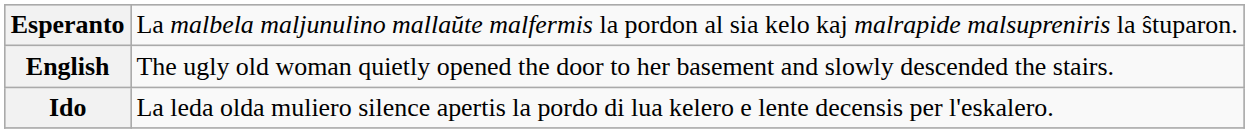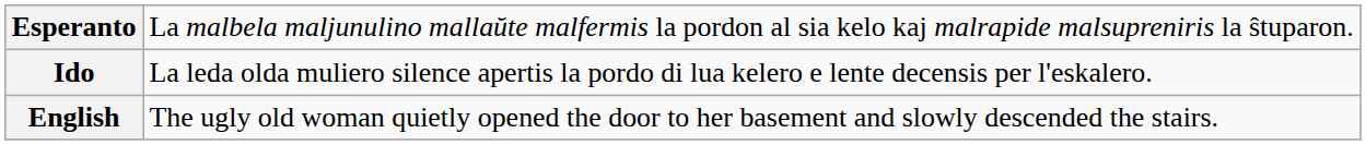 <table class="wikitable">
 <tr>
 <th>Esperanto</th>
 <td>La <em>malbela maljunulino mallaŭte malfermis</em> la pordon al sia kelo kaj <em>malrapide malsupreniris</em> la ŝtuparon.</td>
 </tr>
 <tr>
+<th>Ido</th>
+<td>La leda olda muliero silence apertis la pordo di lua kelero e lente decensis per l'eskalero.</td>
+</tr>
+<tr>
 <th>English</th>
 <td>The ugly old woman quietly opened the door to her basement and slowly descended the stairs.</td>
 </tr>
-<tr>
-<th>Ido</th>
-<td>La leda olda muliero silence apertis la pordo di lua kelero e lente decensis per l'eskalero.</td>
-</tr>
 </table>
